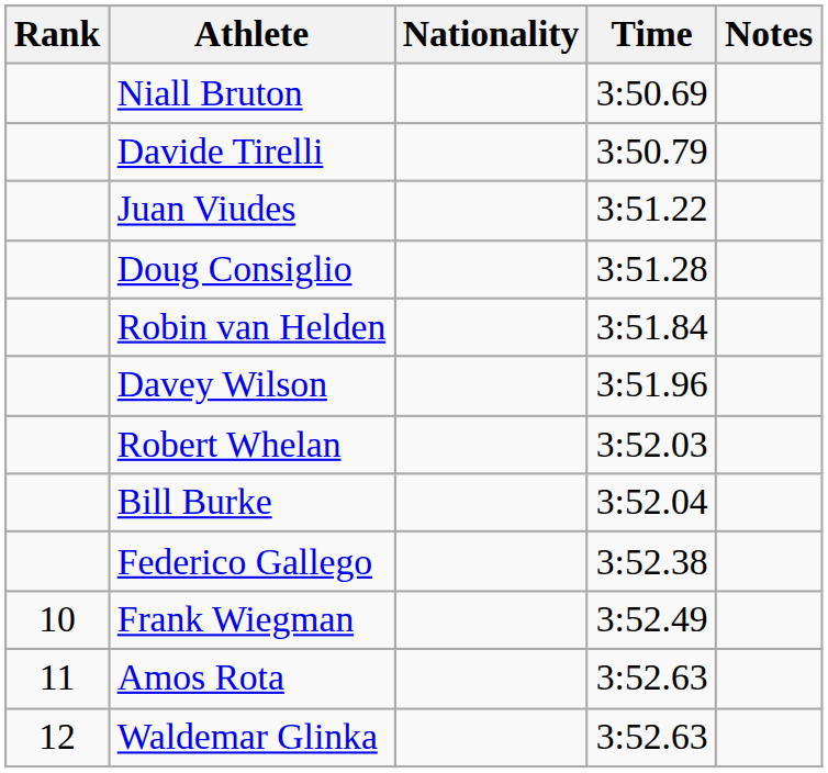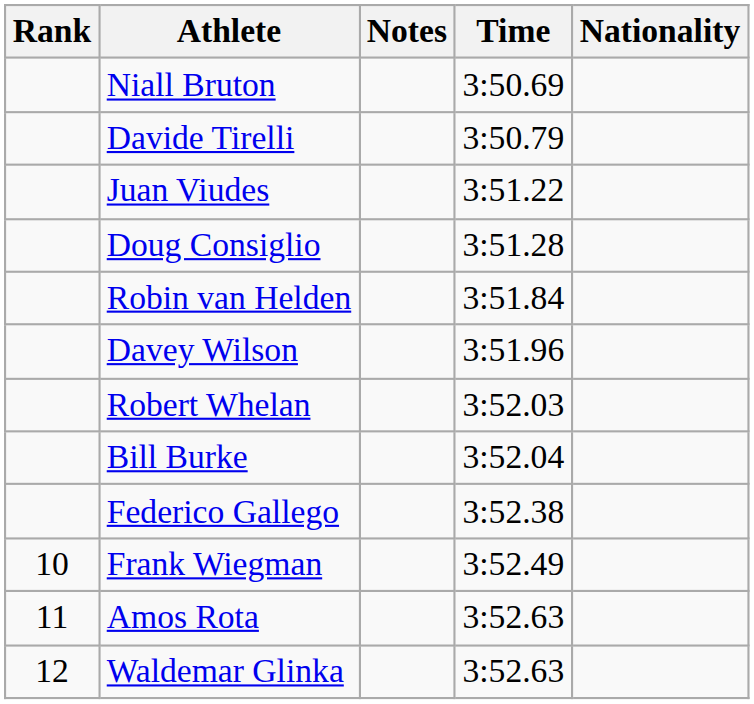 <table class="wikitable sortable" style="text-align:center">
 <tr>
 <th>Rank</th>
 <th>Athlete</th>
+<th>Notes</th>
+<th>Time</th>
 <th>Nationality</th>
-<th>Time</th>
-<th>Notes</th>
 </tr>
 <tr>
 <td></td>
 <td align=left><a href='#'>Niall Bruton</a></td>
+<td></td>
+<td>3:50.69</td>
 <td align=left></td>
-<td>3:50.69</td>
-<td></td>
 </tr>
 <tr>
 <td></td>
 <td align=left><a href='#'>Davide Tirelli</a></td>
+<td></td>
+<td>3:50.79</td>
 <td align=left></td>
-<td>3:50.79</td>
-<td></td>
 </tr>
 <tr>
 <td></td>
 <td align=left><a href='#'>Juan Viudes</a></td>
+<td></td>
+<td>3:51.22</td>
 <td align=left></td>
-<td>3:51.22</td>
-<td></td>
 </tr>
 <tr>
 <td></td>
 <td align=left><a href='#'>Doug Consiglio</a></td>
+<td></td>
+<td>3:51.28</td>
 <td align=left></td>
-<td>3:51.28</td>
-<td></td>
 </tr>
 <tr>
 <td></td>
 <td align=left><a href='#'>Robin van Helden</a></td>
+<td></td>
+<td>3:51.84</td>
 <td align=left></td>
-<td>3:51.84</td>
-<td></td>
 </tr>
 <tr>
 <td></td>
 <td align=left><a href='#'>Davey Wilson</a></td>
+<td></td>
+<td>3:51.96</td>
 <td align=left></td>
-<td>3:51.96</td>
-<td></td>
 </tr>
 <tr>
 <td></td>
 <td align=left><a href='#'>Robert Whelan</a></td>
+<td></td>
+<td>3:52.03</td>
 <td align=left></td>
-<td>3:52.03</td>
-<td></td>
 </tr>
 <tr>
 <td></td>
 <td align=left><a href='#'>Bill Burke</a></td>
+<td></td>
+<td>3:52.04</td>
 <td align=left></td>
-<td>3:52.04</td>
-<td></td>
 </tr>
 <tr>
 <td></td>
 <td align=left><a href='#'>Federico Gallego</a></td>
+<td></td>
+<td>3:52.38</td>
 <td align=left></td>
-<td>3:52.38</td>
-<td></td>
 </tr>
 <tr>
 <td>10</td>
 <td align=left><a href='#'>Frank Wiegman</a></td>
+<td></td>
+<td>3:52.49</td>
 <td align=left></td>
-<td>3:52.49</td>
-<td></td>
 </tr>
 <tr>
 <td>11</td>
 <td align=left><a href='#'>Amos Rota</a></td>
+<td></td>
+<td>3:52.63</td>
 <td align=left></td>
-<td>3:52.63</td>
-<td></td>
 </tr>
 <tr>
 <td>12</td>
 <td align=left><a href='#'>Waldemar Glinka</a></td>
+<td></td>
+<td>3:52.63</td>
 <td align=left></td>
-<td>3:52.63</td>
-<td></td>
 </tr>
 </table>
